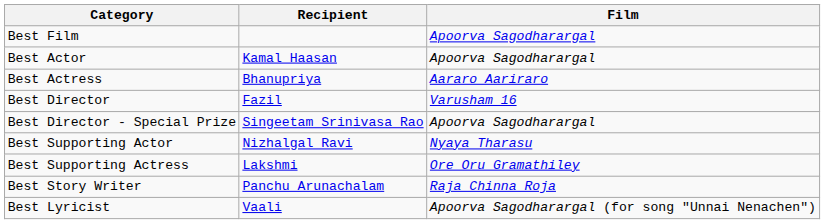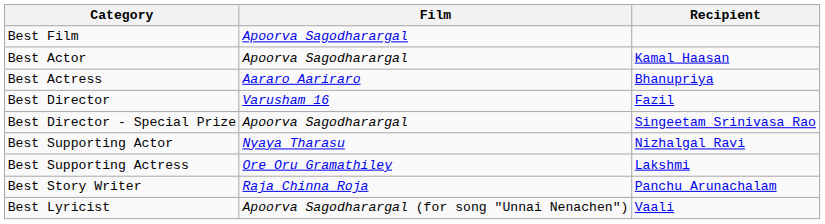 <table class="wikitable">
 <tr>
 <th>Category</th>
+<th>Film</th>
 <th>Recipient</th>
-<th>Film</th>
 </tr>
 <tr>
 <td>Best Film</td>
+<td><em><a href='#'>Apoorva Sagodharargal</a></em></td>
 <td></td>
-<td><em><a href='#'>Apoorva Sagodharargal</a></em></td>
 </tr>
 <tr>
 <td>Best Actor</td>
+<td><em>Apoorva Sagodharargal</em></td>
 <td><a href='#'>Kamal Haasan</a></td>
-<td><em>Apoorva Sagodharargal</em></td>
 </tr>
 <tr>
 <td>Best Actress</td>
+<td><em><a href='#'>Aararo Aariraro</a></em></td>
 <td><a href='#'>Bhanupriya</a></td>
-<td><em><a href='#'>Aararo Aariraro</a></em></td>
 </tr>
 <tr>
 <td>Best Director</td>
+<td><em><a href='#'>Varusham 16</a></em></td>
 <td><a href='#'>Fazil</a></td>
-<td><em><a href='#'>Varusham 16</a></em></td>
 </tr>
 <tr>
 <td>Best Director - Special Prize</td>
+<td><em>Apoorva Sagodharargal</em></td>
 <td><a href='#'>Singeetam Srinivasa Rao</a></td>
-<td><em>Apoorva Sagodharargal</em></td>
 </tr>
 <tr>
 <td>Best Supporting Actor</td>
+<td><em><a href='#'>Nyaya Tharasu</a></em></td>
 <td><a href='#'>Nizhalgal Ravi</a></td>
-<td><em><a href='#'>Nyaya Tharasu</a></em></td>
 </tr>
 <tr>
 <td>Best Supporting Actress</td>
+<td><em><a href='#'>Ore Oru Gramathiley</a></em></td>
 <td><a href='#'>Lakshmi</a></td>
-<td><em><a href='#'>Ore Oru Gramathiley</a></em></td>
 </tr>
 <tr>
 <td>Best Story Writer</td>
+<td><em><a href='#'>Raja Chinna Roja</a></em></td>
 <td><a href='#'>Panchu Arunachalam</a></td>
-<td><em><a href='#'>Raja Chinna Roja</a></em></td>
 </tr>
 <tr>
 <td>Best Lyricist</td>
+<td><em>Apoorva Sagodharargal</em> (for song "Unnai Nenachen")</td>
 <td><a href='#'>Vaali</a></td>
-<td><em>Apoorva Sagodharargal</em> (for song "Unnai Nenachen")</td>
 </tr>
 </table>
